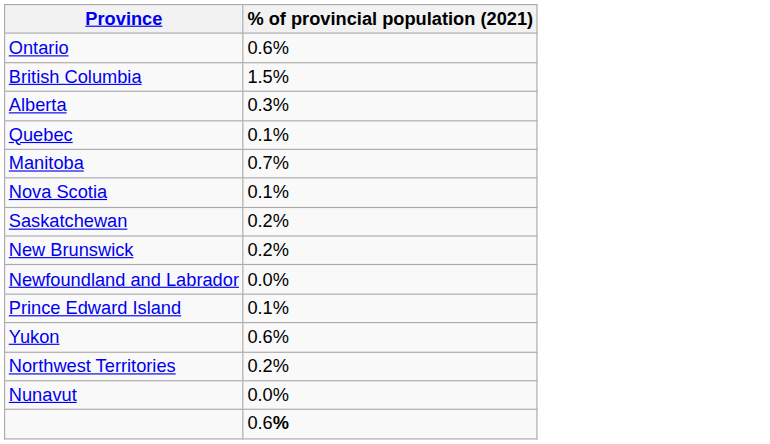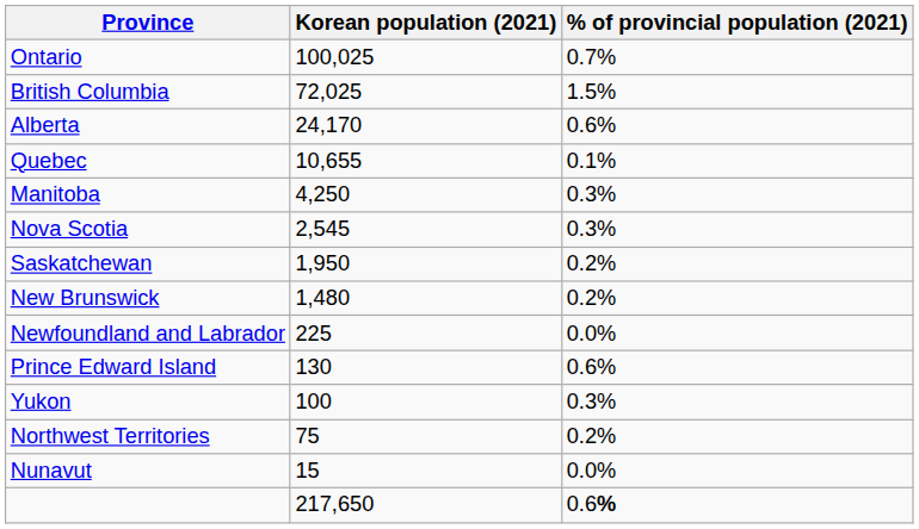 <table class="wikitable sortable">
 <tr>
 <th><a href='#'>Province</a></th>
+<th>Korean population (2021)</th>
 <th>% of provincial population (2021)</th>
 </tr>
 <tr>
 <td> <a href='#'>Ontario</a></td>
-<td>0.6%</td>
+<td>100,025</td>
+<td>0.7%</td>
 </tr>
 <tr>
 <td> <a href='#'>British Columbia</a></td>
+<td>72,025</td>
 <td>1.5%</td>
 </tr>
 <tr>
 <td> <a href='#'>Alberta</a></td>
-<td>0.3%</td>
+<td>24,170</td>
+<td>0.6%</td>
 </tr>
 <tr>
 <td> <a href='#'>Quebec</a></td>
+<td>10,655</td>
 <td>0.1%</td>
 </tr>
 <tr>
 <td> <a href='#'>Manitoba</a></td>
-<td>0.7%</td>
+<td>4,250</td>
+<td>0.3%</td>
 </tr>
 <tr>
 <td> <a href='#'>Nova Scotia</a></td>
-<td>0.1%</td>
+<td>2,545</td>
+<td>0.3%</td>
 </tr>
 <tr>
 <td> <a href='#'>Saskatchewan</a></td>
+<td>1,950</td>
 <td>0.2%</td>
 </tr>
 <tr>
 <td> <a href='#'>New Brunswick</a></td>
+<td>1,480</td>
 <td>0.2%</td>
 </tr>
 <tr>
 <td> <a href='#'>Newfoundland and Labrador</a></td>
+<td>225</td>
 <td>0.0%</td>
 </tr>
 <tr>
 <td> <a href='#'>Prince Edward Island</a></td>
-<td>0.1%</td>
+<td>130</td>
+<td>0.6%</td>
 </tr>
 <tr>
 <td> <a href='#'>Yukon</a></td>
-<td>0.6%</td>
+<td>100</td>
+<td>0.3%</td>
 </tr>
 <tr>
 <td> <a href='#'>Northwest Territories</a></td>
+<td>75</td>
 <td>0.2%</td>
 </tr>
 <tr>
 <td> <a href='#'>Nunavut</a></td>
+<td>15</td>
 <td>0.0%</td>
 </tr>
 <tr>
 <td><strong></strong></td>
+<td>217,650</td>
 <td>0.6<strong>%</strong></td>
 </tr>
 </table>
